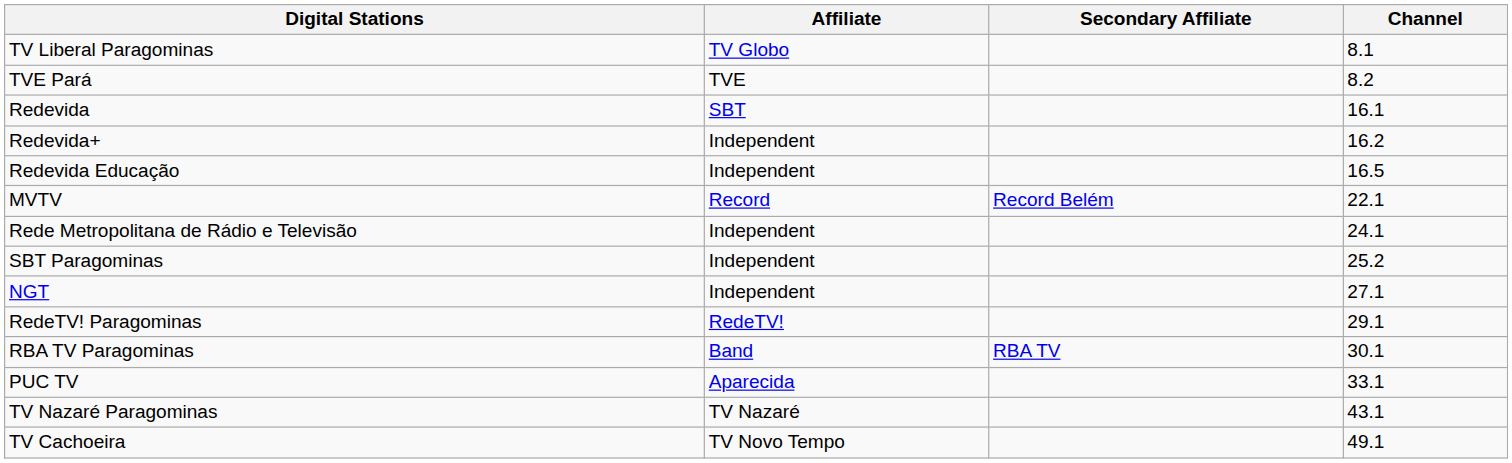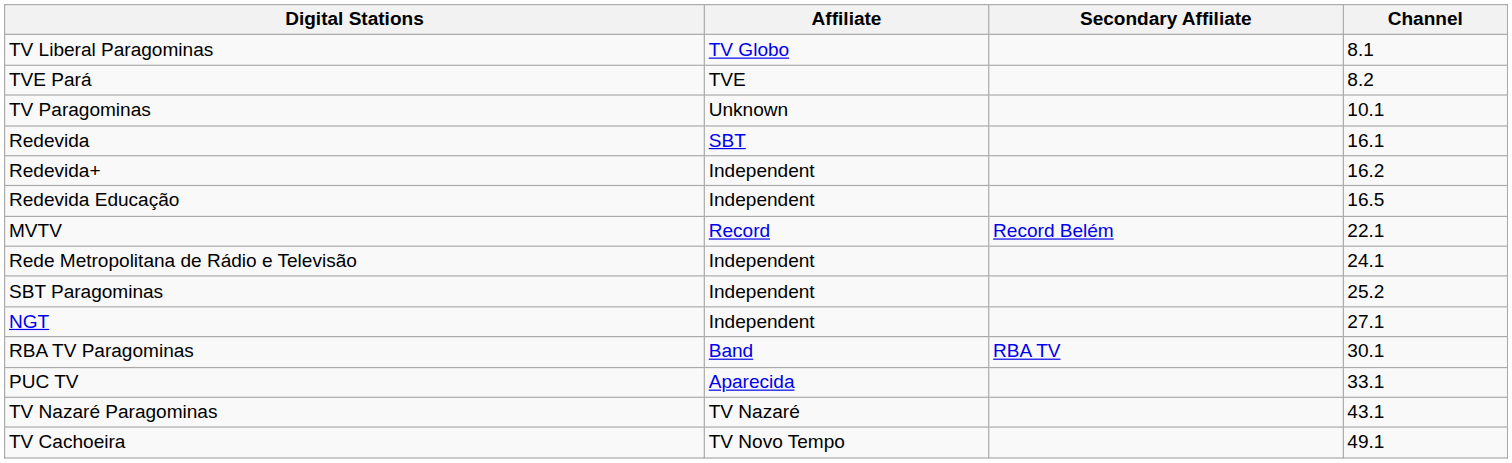 <table class="wikitable sortable mw-collapsible" style="width: 100%">
 <tr>
 <th>Digital Stations</th>
 <th>Affiliate</th>
 <th>Secondary Affiliate</th>
 <th>Channel</th>
 </tr>
 <tr>
 <td>TV Liberal Paragominas</td>
 <td><a href='#'>TV Globo</a></td>
 <td></td>
 <td>8.1</td>
 </tr>
 <tr>
 <td>TVE Pará</td>
 <td>TVE</td>
 <td></td>
 <td>8.2</td>
+</tr>
+<tr>
+<td>TV Paragominas</td>
+<td>Unknown</td>
+<td></td>
+<td>10.1</td>
 </tr>
 <tr>
 <td>Redevida</td>
 <td><a href='#'>SBT</a></td>
 <td></td>
 <td>16.1</td>
 </tr>
 <tr>
 <td>Redevida+</td>
 <td>Independent</td>
 <td></td>
 <td>16.2</td>
 </tr>
 <tr>
 <td>Redevida Educação</td>
 <td>Independent</td>
 <td></td>
 <td>16.5</td>
 </tr>
 <tr>
 <td>MVTV</td>
 <td><a href='#'>Record</a></td>
 <td><a href='#'>Record Belém</a></td>
 <td>22.1</td>
 </tr>
 <tr>
 <td>Rede Metropolitana de Rádio e Televisão</td>
 <td>Independent</td>
 <td></td>
 <td>24.1</td>
 </tr>
 <tr>
 <td>SBT Paragominas</td>
 <td>Independent</td>
 <td></td>
 <td>25.2</td>
 </tr>
 <tr>
 <td><a href='#'>NGT</a></td>
 <td>Independent</td>
 <td></td>
 <td>27.1</td>
 </tr>
 <tr>
-<td>RedeTV! Paragominas</td>
-<td><a href='#'>RedeTV!</a></td>
-<td></td>
-<td>29.1</td>
-</tr>
-<tr>
 <td>RBA TV Paragominas</td>
 <td><a href='#'>Band</a></td>
 <td><a href='#'>RBA TV</a></td>
 <td>30.1</td>
 </tr>
 <tr>
 <td>PUC TV</td>
 <td><a href='#'>Aparecida</a></td>
 <td></td>
 <td>33.1</td>
 </tr>
 <tr>
 <td>TV Nazaré Paragominas</td>
 <td>TV Nazaré</td>
 <td></td>
 <td>43.1</td>
 </tr>
 <tr>
 <td>TV Cachoeira</td>
 <td>TV Novo Tempo</td>
 <td></td>
 <td>49.1</td>
 </tr>
 </table>
